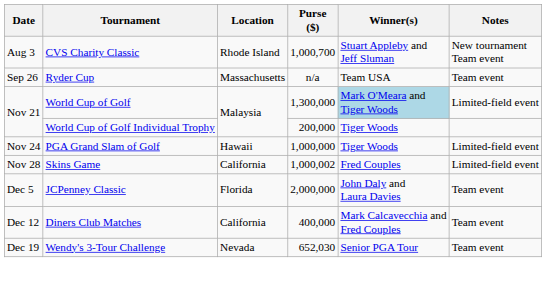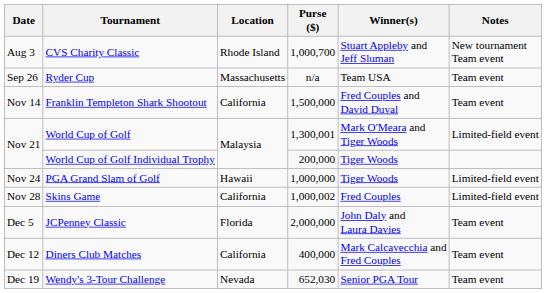 <table class="wikitable" style="font-size:95%">
 <tr>
 <th>Date</th>
 <th>Tournament</th>
 <th>Location</th>
 <th>Purse<br>($)</th>
 <th>Winner(s)</th>
 <th>Notes</th>
 </tr>
 <tr>
 <td>Aug 3</td>
 <td><a href='#'>CVS Charity Classic</a></td>
 <td>Rhode Island</td>
 <td align=right>1,000,700</td>
 <td> <a href='#'>Stuart Appleby</a> and<br> <a href='#'>Jeff Sluman</a></td>
 <td>New tournament<br>Team event</td>
 </tr>
 <tr>
 <td>Sep 26</td>
 <td><a href='#'>Ryder Cup</a></td>
 <td>Massachusetts</td>
 <td align=center>n/a</td>
 <td> Team USA</td>
 <td>Team event</td>
 </tr>
 <tr>
+<td>Nov 14</td>
+<td><a href='#'>Franklin Templeton Shark Shootout</a></td>
+<td>California</td>
+<td align=right>1,500,000</td>
+<td> <a href='#'>Fred Couples</a> and<br> <a href='#'>David Duval</a></td>
+<td>Team event</td>
+</tr>
+<tr>
 <td rowspan=2>Nov 21</td>
 <td><a href='#'>World Cup of Golf</a></td>
 <td rowspan=2>Malaysia</td>
-<td align=right>1,300,000</td>
-<td style="background: lightblue;"> <a href='#'>Mark O'Meara</a> and<br> <a href='#'>Tiger Woods</a></td>
+<td align=right>1,300,001</td>
+<td> <a href='#'>Mark O'Meara</a> and<br> <a href='#'>Tiger Woods</a></td>
 <td>Limited-field event</td>
 </tr>
 <tr>
 <td><a href='#'>World Cup of Golf Individual Trophy</a></td>
 <td align=right>200,000</td>
 <td> <a href='#'>Tiger Woods</a></td>
 <td></td>
 </tr>
 <tr>
 <td>Nov 24</td>
 <td><a href='#'>PGA Grand Slam of Golf</a></td>
 <td>Hawaii</td>
 <td align=right>1,000,000</td>
 <td> <a href='#'>Tiger Woods</a></td>
 <td>Limited-field event</td>
 </tr>
 <tr>
 <td>Nov 28</td>
 <td><a href='#'>Skins Game</a></td>
 <td>California</td>
 <td align=right>1,000,002</td>
 <td> <a href='#'>Fred Couples</a></td>
 <td>Limited-field event</td>
 </tr>
 <tr>
 <td>Dec 5</td>
 <td><a href='#'>JCPenney Classic</a></td>
 <td>Florida</td>
 <td align=right>2,000,000</td>
 <td> <a href='#'>John Daly</a> and<br> <a href='#'>Laura Davies</a></td>
 <td>Team event</td>
 </tr>
 <tr>
 <td>Dec 12</td>
 <td><a href='#'>Diners Club Matches</a></td>
 <td>California</td>
 <td align=right>400,000</td>
 <td> <a href='#'>Mark Calcavecchia</a> and<br> <a href='#'>Fred Couples</a></td>
 <td>Team event</td>
 </tr>
 <tr>
 <td>Dec 19</td>
 <td><a href='#'>Wendy's 3-Tour Challenge</a></td>
 <td>Nevada</td>
 <td align=right>652,030</td>
 <td><a href='#'>Senior PGA Tour</a></td>
 <td>Team event</td>
 </tr>
 </table>
